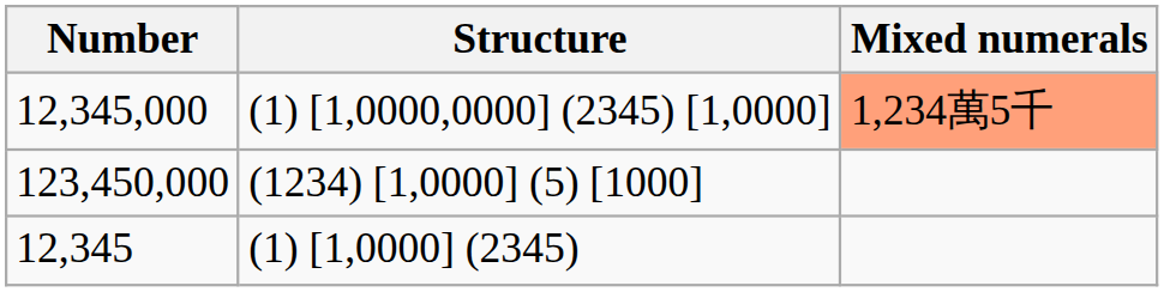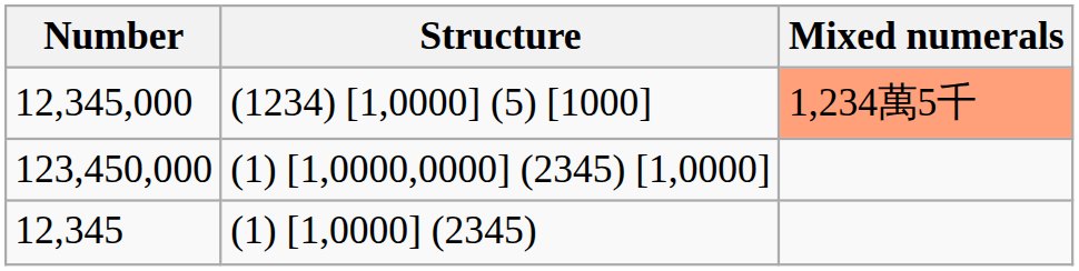 <table class="wikitable">
 <tr>
 <th>Number</th>
 <th>Structure</th>
 <th>Mixed numerals</th>
 </tr>
 <tr>
 <td>12,345,000</td>
-<td>(1) [1,0000,0000] (2345) [1,0000]</td>
+<td>(1234) [1,0000] (5) [1000]</td>
 <td style="background: lightsalmon;">1,234萬5千</td>
 </tr>
 <tr>
 <td>123,450,000</td>
-<td>(1234) [1,0000] (5) [1000]</td>
+<td>(1) [1,0000,0000] (2345) [1,0000]</td>
 <td></td>
 </tr>
 <tr>
 <td>12,345</td>
 <td>(1) [1,0000] (2345)</td>
 <td></td>
 </tr>
 </table>
